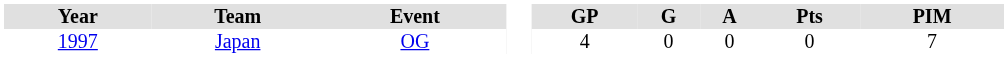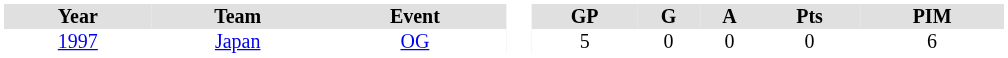 <table border="0" cellpadding="1" cellspacing="0" style="text-align:center; width:50em">
 <tr ALIGN="center" bgcolor="#e0e0e0">
 <th>Year</th>
 <th>Team</th>
 <th>Event</th>
 <th rowspan="99" bgcolor="#ffffff"> </th>
 <th>GP</th>
 <th>G</th>
 <th>A</th>
 <th>Pts</th>
 <th>PIM</th>
 </tr>
 <tr>
 <td><a href='#'>1997</a></td>
 <td><a href='#'>Japan</a></td>
 <td><a href='#'>OG</a></td>
-<td>4</td>
+<td>5</td>
 <td>0</td>
 <td>0</td>
 <td>0</td>
-<td>7</td>
+<td>6</td>
 </tr>
 </table>
